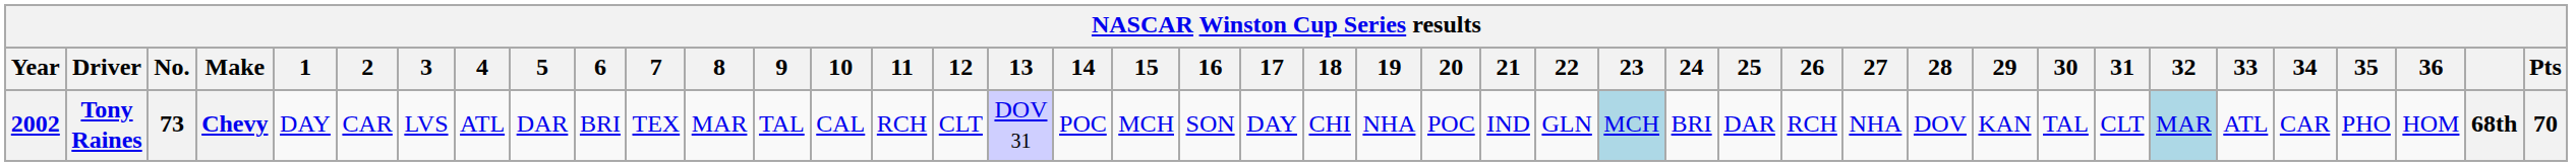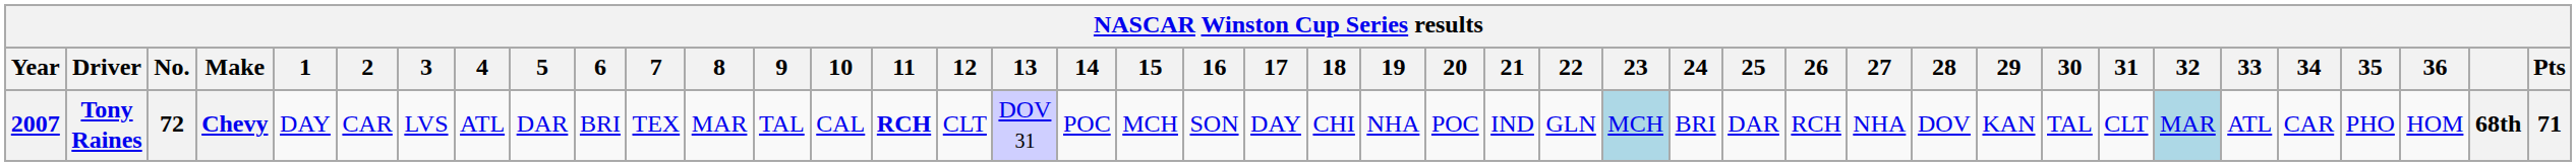 <table class="wikitable" style="text-align:center; font-size:75%">
 <tr>
 <th colspan=45><a href='#'>NASCAR</a> <a href='#'>Winston Cup Series</a> results</th>
 </tr>
 <tr>
 <th>Year</th>
 <th>Driver</th>
 <th>No.</th>
 <th>Make</th>
 <th>1</th>
 <th>2</th>
 <th>3</th>
 <th>4</th>
 <th>5</th>
 <th>6</th>
 <th>7</th>
 <th>8</th>
 <th>9</th>
 <th>10</th>
 <th>11</th>
 <th>12</th>
 <th>13</th>
 <th>14</th>
 <th>15</th>
 <th>16</th>
 <th>17</th>
 <th>18</th>
 <th>19</th>
 <th>20</th>
 <th>21</th>
 <th>22</th>
 <th>23</th>
 <th>24</th>
 <th>25</th>
 <th>26</th>
 <th>27</th>
 <th>28</th>
 <th>29</th>
 <th>30</th>
 <th>31</th>
 <th>32</th>
 <th>33</th>
 <th>34</th>
 <th>35</th>
 <th>36</th>
 <th></th>
 <th>Pts</th>
 </tr>
 <tr>
-<th><a href='#'>2002</a></th>
+<th><a href='#'>2007</a></th>
 <th><a href='#'>Tony Raines</a></th>
-<th>73</th>
+<th>72</th>
 <th><a href='#'>Chevy</a></th>
 <td><a href='#'>DAY</a></td>
 <td><a href='#'>CAR</a></td>
 <td><a href='#'>LVS</a></td>
 <td><a href='#'>ATL</a></td>
 <td><a href='#'>DAR</a></td>
 <td><a href='#'>BRI</a></td>
 <td><a href='#'>TEX</a></td>
 <td><a href='#'>MAR</a></td>
 <td><a href='#'>TAL</a></td>
 <td><a href='#'>CAL</a></td>
-<td><a href='#'>RCH</a></td>
+<td><strong><a href='#'>RCH</a></strong></td>
 <td><a href='#'>CLT</a></td>
 <td style="background:#CFCFFF;"><a href='#'>DOV</a><br><small>31</small></td>
 <td><a href='#'>POC</a></td>
 <td><a href='#'>MCH</a></td>
 <td><a href='#'>SON</a></td>
 <td><a href='#'>DAY</a></td>
 <td><a href='#'>CHI</a></td>
 <td><a href='#'>NHA</a></td>
 <td><a href='#'>POC</a></td>
 <td><a href='#'>IND</a></td>
 <td><a href='#'>GLN</a></td>
 <td style="background: lightblue;"><a href='#'>MCH</a></td>
 <td><a href='#'>BRI</a></td>
 <td><a href='#'>DAR</a></td>
 <td><a href='#'>RCH</a></td>
 <td><a href='#'>NHA</a></td>
 <td><a href='#'>DOV</a></td>
 <td><a href='#'>KAN</a></td>
 <td><a href='#'>TAL</a></td>
 <td><a href='#'>CLT</a></td>
 <td style="background: lightblue;"><a href='#'>MAR</a></td>
 <td><a href='#'>ATL</a></td>
 <td><a href='#'>CAR</a></td>
 <td><a href='#'>PHO</a></td>
 <td><a href='#'>HOM</a></td>
 <th>68th</th>
-<th>70</th>
+<th>71</th>
 </tr>
 </table>
